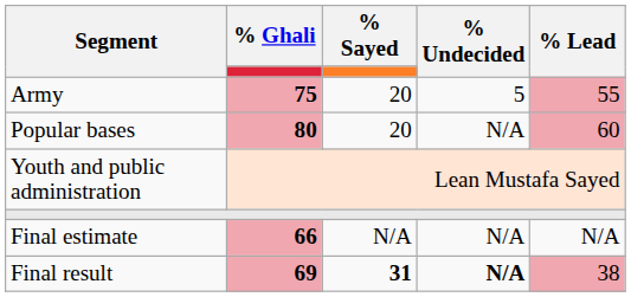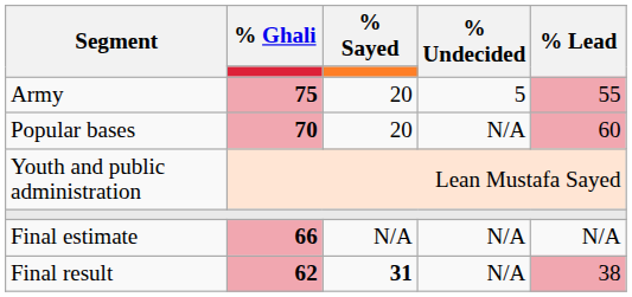 <table class=wikitable>
 <tr>
 <th style="width:150px;" rowspan="2">Segment</th>
 <th style="width:60px;" class="unsortable">% <a href='#'>Ghali</a></th>
 <th style="width:60px;" class="unsortable">% Sayed</th>
 <th style="width:60px;" rowspan="2" class="unsortable">% Undecided</th>
 <th style="width:60px;" rowspan="2" class="unsortable">% Lead</th>
 </tr>
 <tr>
 <th class="unsortable" style="background:#DD2239; width:60px;"></th>
 <th class="unsortable" style="background:#FF7F27; width:60px;"></th>
 </tr>
 <tr>
 <td>Army</td>
 <td style="text-align:right; background:#F1A7B0;"><strong>75</strong></td>
 <td style="text-align:right;">20</td>
 <td style="text-align:right;">5</td>
 <td style="text-align:right; background:#F1A7B0;">55</td>
 </tr>
 <tr>
 <td>Popular bases</td>
-<td style="text-align:right; background:#F1A7B0;"><strong>80</strong></td>
+<td style="text-align:right; background:#F1A7B0;"><strong>70</strong></td>
 <td style="text-align:right;">20</td>
 <td style="text-align:right;">N/A</td>
 <td style="text-align:right; background:#F1A7B0;">60</td>
 </tr>
 <tr>
 <td>Youth and public administration</td>
 <td colspan=4 style="text-align:right; background:#FFE5D4;">Lean Mustafa Sayed</td>
 </tr>
 <tr>
 <td colspan="5" bgcolor="#E9E9E9"></td>
 </tr>
 <tr>
 <td>Final estimate</td>
 <td style="text-align:right; background:#F1A7B0;"><strong>66</strong></td>
 <td style="text-align:right;">N/A</td>
 <td style="text-align:right;">N/A</td>
 <td style="text-align:right;">N/A</td>
 </tr>
 <tr>
 <td>Final result</td>
-<td style="text-align:right; background:#F1A7B0;"><strong>69</strong></td>
+<td style="text-align:right; background:#F1A7B0;"><strong>62</strong></td>
 <td style="text-align:right;"><strong>31</strong></td>
-<td style="text-align:right;"><strong>N/A</strong></td>
+<td style="text-align:right;">N/A</td>
 <td style="text-align:right; background:#F1A7B0;">38</td>
 </tr>
 </table>
